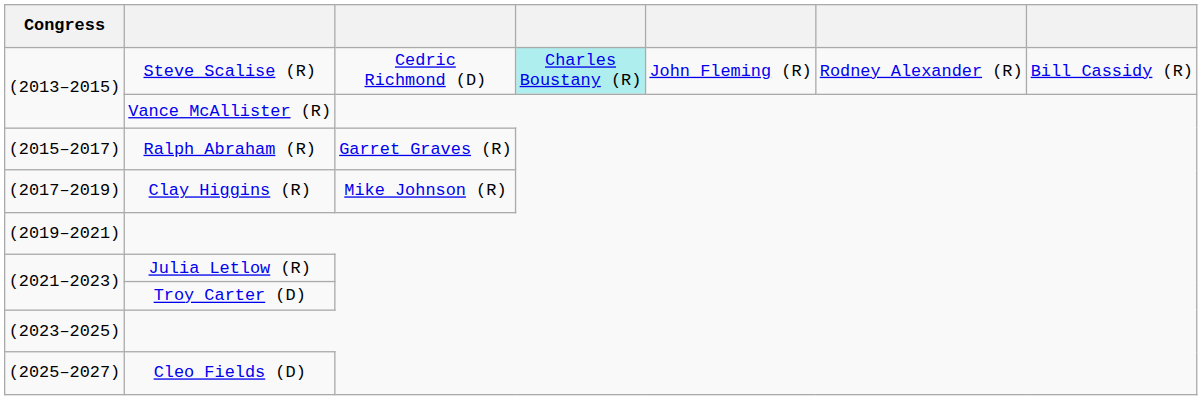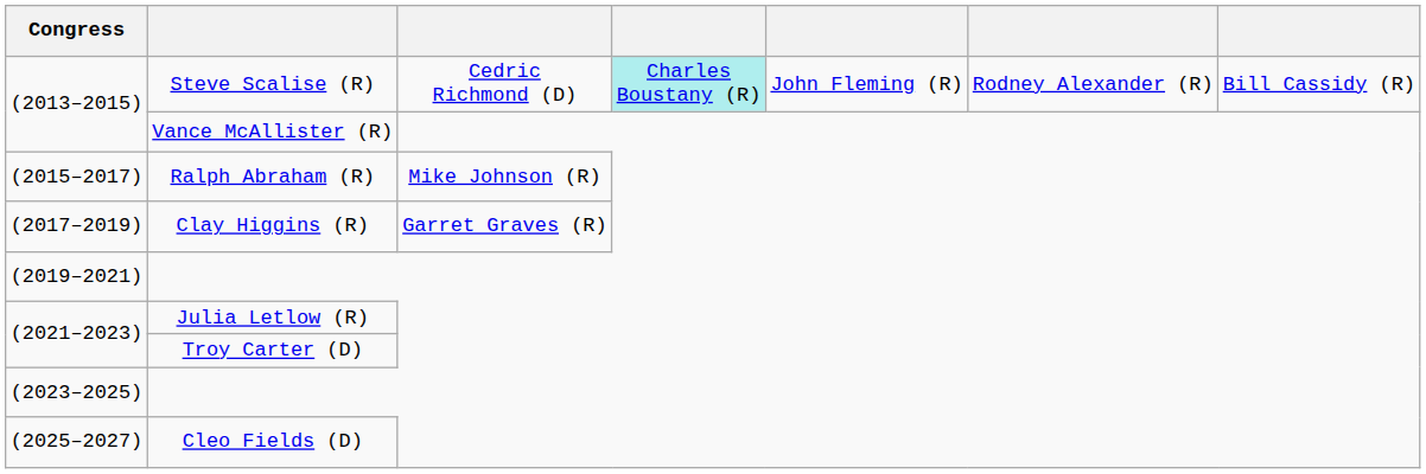 <table class=wikitable style="text-align:center">
 <tr style="height:2.5em">
 <th>Congress</th>
 <th></th>
 <th></th>
 <th></th>
 <th></th>
 <th></th>
 <th></th>
 </tr>
 <tr style="height:2em">
 <td rowspan=2><strong></strong> (2013–2015)</td>
 <td><a href='#'>Steve Scalise</a> (R)</td>
 <td><a href='#'>Cedric<br>Richmond</a> (D)</td>
 <td style="background: paleturquoise;"><a href='#'>Charles<br>Boustany</a> (R)</td>
 <td><a href='#'>John Fleming</a> (R)</td>
 <td><a href='#'>Rodney Alexander</a> (R)</td>
 <td><a href='#'>Bill Cassidy</a> (R)</td>
 </tr>
 <tr style="height:2em">
 <td><a href='#'>Vance McAllister</a> (R)</td>
 </tr>
 <tr style="height:2.5em">
 <td><strong></strong> (2015–2017)</td>
 <td><a href='#'>Ralph Abraham</a> (R)</td>
-<td><a href='#'>Garret Graves</a> (R)</td>
+<td><a href='#'>Mike Johnson</a> (R)</td>
 </tr>
 <tr style="height:2.5em">
 <td><strong></strong> (2017–2019)</td>
 <td><a href='#'>Clay Higgins</a> (R)</td>
-<td><a href='#'>Mike Johnson</a> (R)</td>
+<td><a href='#'>Garret Graves</a> (R)</td>
 </tr>
 <tr style="height:2.5em">
 <td><strong></strong> (2019–2021)</td>
 </tr>
 <tr style="height:1.5em">
 <td rowspan=2><strong></strong> (2021–2023)</td>
 <td><a href='#'>Julia Letlow</a> (R)</td>
 </tr>
 <tr style="height:1.5em">
 <td><a href='#'>Troy Carter</a> (D)</td>
 </tr>
 <tr style="height:2.5em">
 <td><strong></strong> (2023–2025)</td>
 </tr>
 <tr style="height:2.5em">
 <td><strong></strong> (2025–2027)</td>
 <td><a href='#'>Cleo Fields</a> (D)</td>
 </tr>
 </table>
